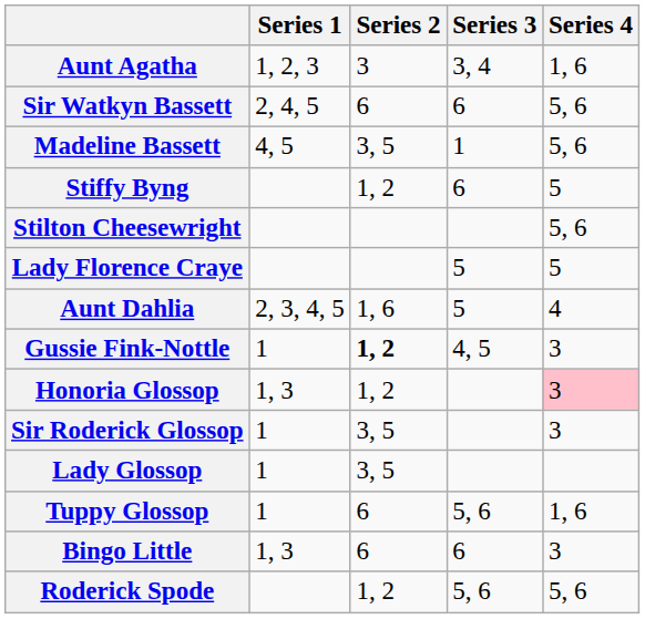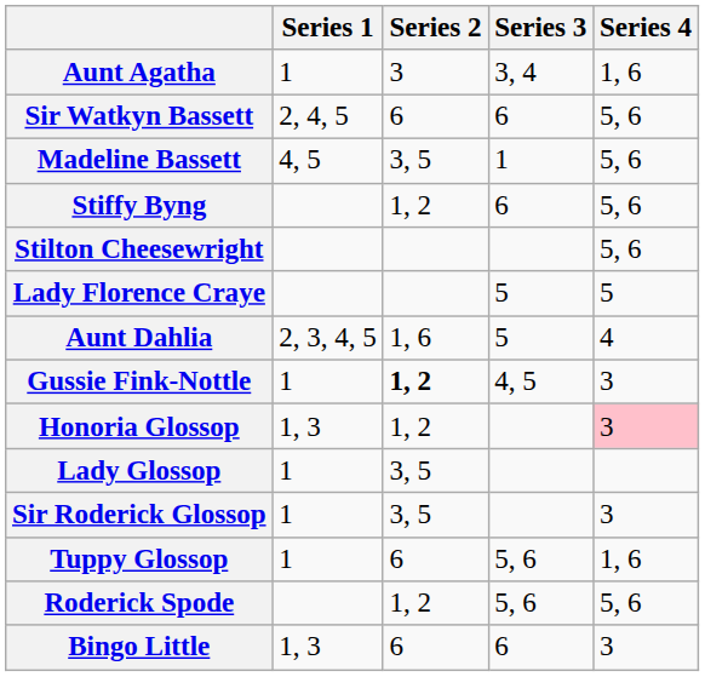 <table class="wikitable">
 <tr>
 <th></th>
 <th>Series 1</th>
 <th>Series 2</th>
 <th>Series 3</th>
 <th>Series 4</th>
 </tr>
 <tr>
 <th><a href='#'>Aunt Agatha</a></th>
-<td>1, 2, 3</td>
+<td>1</td>
 <td>3</td>
 <td>3, 4</td>
 <td>1, 6</td>
 </tr>
 <tr>
 <th><a href='#'>Sir Watkyn Bassett</a></th>
 <td>2, 4, 5</td>
 <td>6</td>
 <td>6</td>
 <td>5, 6</td>
 </tr>
 <tr>
 <th><a href='#'>Madeline Bassett</a></th>
 <td>4, 5</td>
 <td>3, 5</td>
 <td>1</td>
 <td>5, 6</td>
 </tr>
 <tr>
 <th><a href='#'>Stiffy Byng</a></th>
 <td></td>
 <td>1, 2</td>
 <td>6</td>
-<td>5</td>
+<td>5, 6</td>
 </tr>
 <tr>
 <th><a href='#'>Stilton Cheesewright</a></th>
 <td></td>
 <td></td>
 <td></td>
 <td>5, 6</td>
 </tr>
 <tr>
 <th><a href='#'>Lady Florence Craye</a></th>
 <td></td>
 <td></td>
 <td>5</td>
 <td>5</td>
 </tr>
 <tr>
 <th><a href='#'>Aunt Dahlia</a></th>
 <td>2, 3, 4, 5</td>
 <td>1, 6</td>
 <td>5</td>
 <td>4</td>
 </tr>
 <tr>
 <th><a href='#'>Gussie Fink-Nottle</a></th>
 <td>1</td>
 <td><strong>1, 2</strong></td>
 <td>4, 5</td>
 <td>3</td>
 </tr>
 <tr>
 <th><a href='#'>Honoria Glossop</a></th>
 <td>1, 3</td>
 <td>1, 2</td>
 <td></td>
 <td style="background: pink;">3</td>
 </tr>
 <tr>
+<th><a href='#'>Lady Glossop</a></th>
+<td>1</td>
+<td>3, 5</td>
+<td></td>
+<td></td>
+</tr>
+<tr>
 <th><a href='#'>Sir Roderick Glossop</a></th>
 <td>1</td>
 <td>3, 5</td>
 <td></td>
 <td>3</td>
-</tr>
-<tr>
-<th><a href='#'>Lady Glossop</a></th>
-<td>1</td>
-<td>3, 5</td>
-<td></td>
-<td></td>
 </tr>
 <tr>
 <th><a href='#'>Tuppy Glossop</a></th>
 <td>1</td>
 <td>6</td>
 <td>5, 6</td>
 <td>1, 6</td>
 </tr>
 <tr>
+<th><a href='#'>Roderick Spode</a></th>
+<td></td>
+<td>1, 2</td>
+<td>5, 6</td>
+<td>5, 6</td>
+</tr>
+<tr>
 <th><a href='#'>Bingo Little</a></th>
 <td>1, 3</td>
 <td>6</td>
 <td>6</td>
 <td>3</td>
 </tr>
-<tr>
-<th><a href='#'>Roderick Spode</a></th>
-<td></td>
-<td>1, 2</td>
-<td>5, 6</td>
-<td>5, 6</td>
-</tr>
 </table>
